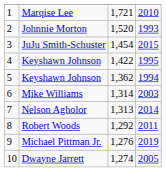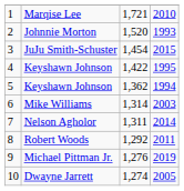 <table class="wikitable">
 <tr>
 </tr>
 <tr>
 <td>1</td>
 <td><a href='#'>Marqise Lee</a></td>
 <td>1,721</td>
 <td><a href='#'>2010</a></td>
 </tr>
 <tr>
 <td>2</td>
 <td><a href='#'>Johnnie Morton</a></td>
 <td>1,520</td>
 <td><a href='#'>1993</a></td>
 </tr>
 <tr>
 <td>3</td>
 <td><a href='#'>JuJu Smith-Schuster</a></td>
 <td>1,454</td>
 <td><a href='#'>2015</a></td>
 </tr>
 <tr>
 <td>4</td>
 <td><a href='#'>Keyshawn Johnson</a></td>
 <td>1,422</td>
 <td><a href='#'>1995</a></td>
 </tr>
 <tr>
 <td>5</td>
 <td><a href='#'>Keyshawn Johnson</a></td>
 <td>1,362</td>
 <td><a href='#'>1994</a></td>
 </tr>
 <tr>
 <td>6</td>
 <td><a href='#'>Mike Williams</a></td>
 <td>1,314</td>
 <td><a href='#'>2003</a></td>
 </tr>
 <tr>
 <td>7</td>
 <td><a href='#'>Nelson Agholor</a></td>
-<td>1,313</td>
+<td>1,311</td>
 <td><a href='#'>2014</a></td>
 </tr>
 <tr>
 <td>8</td>
 <td><a href='#'>Robert Woods</a></td>
 <td>1,292</td>
 <td><a href='#'>2011</a></td>
 </tr>
 <tr>
 <td>9</td>
 <td><a href='#'>Michael Pittman Jr.</a></td>
 <td>1,276</td>
 <td><a href='#'>2019</a></td>
 </tr>
 <tr>
 <td>10</td>
 <td><a href='#'>Dwayne Jarrett</a></td>
 <td>1,274</td>
 <td><a href='#'>2005</a></td>
 </tr>
 </table>
